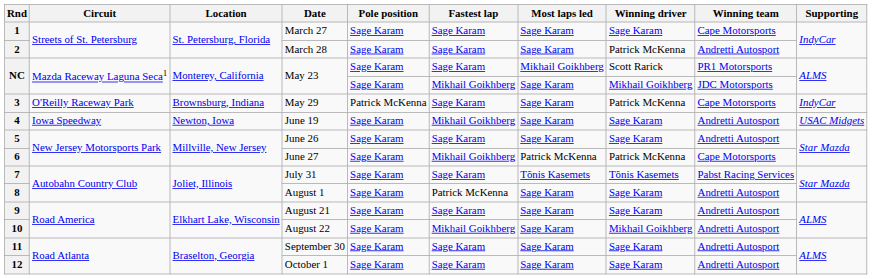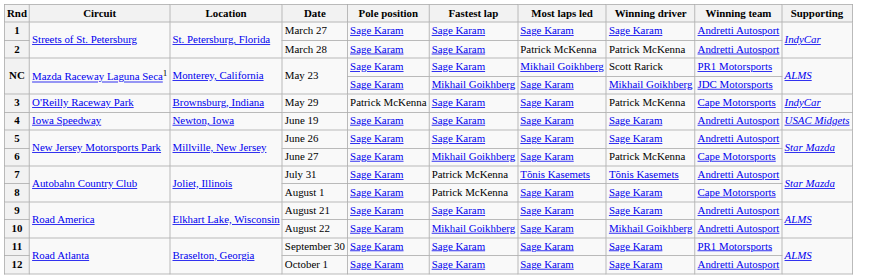 <table class="wikitable" style="font-size: 85%;">
 <tr>
 <th Round>Rnd</th>
 <th>Circuit</th>
 <th>Location</th>
 <th>Date</th>
 <th>Pole position</th>
 <th>Fastest lap</th>
 <th>Most laps led</th>
 <th>Winning driver</th>
 <th>Winning team</th>
 <th>Supporting</th>
 </tr>
 <tr>
 <th>1</th>
 <td rowspan=2><a href='#'>Streets of St. Petersburg</a></td>
 <td rowspan=2><a href='#'>St. Petersburg, Florida</a></td>
 <td>March 27</td>
 <td> <a href='#'>Sage Karam</a></td>
 <td> <a href='#'>Sage Karam</a></td>
 <td> <a href='#'>Sage Karam</a></td>
 <td> <a href='#'>Sage Karam</a></td>
-<td> <a href='#'>Cape Motorsports</a></td>
+<td> <a href='#'>Andretti Autosport</a></td>
 <td rowspan=2><em><a href='#'>IndyCar</a></em></td>
 </tr>
 <tr>
 <th>2</th>
 <td>March 28</td>
 <td> <a href='#'>Sage Karam</a></td>
 <td> <a href='#'>Sage Karam</a></td>
-<td> <a href='#'>Sage Karam</a></td>
+<td> Patrick McKenna</td>
 <td> Patrick McKenna</td>
 <td> <a href='#'>Andretti Autosport</a></td>
 </tr>
 <tr>
 <th rowspan=2>NC</th>
 <td rowspan=2><a href='#'>Mazda Raceway Laguna Seca</a><sup>1</sup></td>
 <td rowspan=2><a href='#'>Monterey, California</a></td>
 <td rowspan=2>May 23</td>
 <td> <a href='#'>Sage Karam</a></td>
 <td> <a href='#'>Sage Karam</a></td>
 <td> <a href='#'>Mikhail Goikhberg</a></td>
 <td> Scott Rarick</td>
 <td> <a href='#'>PR1 Motorsports</a></td>
 <td rowspan=2><em><a href='#'>ALMS</a></em></td>
 </tr>
 <tr>
 <td> <a href='#'>Sage Karam</a></td>
 <td> <a href='#'>Mikhail Goikhberg</a></td>
 <td> <a href='#'>Sage Karam</a></td>
 <td> <a href='#'>Mikhail Goikhberg</a></td>
 <td> <a href='#'>JDC Motorsports</a></td>
 </tr>
 <tr>
 <th>3</th>
 <td><a href='#'>O'Reilly Raceway Park</a></td>
 <td><a href='#'>Brownsburg, Indiana</a></td>
 <td>May 29</td>
 <td> Patrick McKenna</td>
 <td> <a href='#'>Sage Karam</a></td>
 <td> <a href='#'>Sage Karam</a></td>
 <td> Patrick McKenna</td>
 <td> <a href='#'>Cape Motorsports</a></td>
 <td><em><a href='#'>IndyCar</a></em></td>
 </tr>
 <tr>
 <th>4</th>
 <td><a href='#'>Iowa Speedway</a></td>
 <td><a href='#'>Newton, Iowa</a></td>
 <td>June 19</td>
 <td> <a href='#'>Sage Karam</a></td>
-<td> <a href='#'>Mikhail Goikhberg</a></td>
+<td> <a href='#'>Sage Karam</a></td>
 <td> <a href='#'>Sage Karam</a></td>
 <td> <a href='#'>Sage Karam</a></td>
 <td> <a href='#'>Andretti Autosport</a></td>
 <td><em><a href='#'>USAC Midgets</a></em></td>
 </tr>
 <tr>
 <th>5</th>
 <td rowspan=2><a href='#'>New Jersey Motorsports Park</a></td>
 <td rowspan=2><a href='#'>Millville, New Jersey</a></td>
 <td>June 26</td>
 <td> <a href='#'>Sage Karam</a></td>
 <td> <a href='#'>Sage Karam</a></td>
 <td> <a href='#'>Sage Karam</a></td>
 <td> <a href='#'>Sage Karam</a></td>
 <td> <a href='#'>Andretti Autosport</a></td>
 <td rowspan=2><em><a href='#'>Star Mazda</a></em></td>
 </tr>
 <tr>
 <th>6</th>
 <td>June 27</td>
 <td> <a href='#'>Sage Karam</a></td>
 <td> <a href='#'>Mikhail Goikhberg</a></td>
-<td> Patrick McKenna</td>
+<td> <a href='#'>Sage Karam</a></td>
 <td> Patrick McKenna</td>
 <td> <a href='#'>Cape Motorsports</a></td>
 </tr>
 <tr>
 <th>7</th>
 <td rowspan=2><a href='#'>Autobahn Country Club</a></td>
 <td rowspan=2><a href='#'>Joliet, Illinois</a></td>
 <td>July 31</td>
 <td> <a href='#'>Sage Karam</a></td>
-<td> <a href='#'>Sage Karam</a></td>
+<td> Patrick McKenna</td>
 <td> <a href='#'>Tõnis Kasemets</a></td>
 <td> <a href='#'>Tõnis Kasemets</a></td>
-<td> <a href='#'>Pabst Racing Services</a></td>
+<td> <a href='#'>Andretti Autosport</a></td>
 <td rowspan=2><em><a href='#'>Star Mazda</a></em></td>
 </tr>
 <tr>
 <th>8</th>
 <td>August 1</td>
 <td> <a href='#'>Sage Karam</a></td>
 <td> Patrick McKenna</td>
 <td> <a href='#'>Sage Karam</a></td>
 <td> <a href='#'>Sage Karam</a></td>
-<td> <a href='#'>Andretti Autosport</a></td>
+<td> <a href='#'>Cape Motorsports</a></td>
 </tr>
 <tr>
 <th>9</th>
 <td rowspan=2><a href='#'>Road America</a></td>
 <td rowspan=2><a href='#'>Elkhart Lake, Wisconsin</a></td>
 <td>August 21</td>
 <td> <a href='#'>Sage Karam</a></td>
 <td> <a href='#'>Sage Karam</a></td>
 <td> <a href='#'>Sage Karam</a></td>
 <td> <a href='#'>Sage Karam</a></td>
 <td> <a href='#'>Andretti Autosport</a></td>
 <td rowspan=2><em><a href='#'>ALMS</a></em></td>
 </tr>
 <tr>
 <th>10</th>
 <td>August 22</td>
 <td> <a href='#'>Sage Karam</a></td>
 <td> <a href='#'>Mikhail Goikhberg</a></td>
 <td> <a href='#'>Sage Karam</a></td>
 <td> <a href='#'>Mikhail Goikhberg</a></td>
 <td> <a href='#'>Andretti Autosport</a></td>
 </tr>
 <tr>
 <th>11</th>
 <td rowspan=2><a href='#'>Road Atlanta</a></td>
 <td rowspan=2><a href='#'>Braselton, Georgia</a></td>
 <td>September 30</td>
 <td> <a href='#'>Sage Karam</a></td>
 <td> <a href='#'>Sage Karam</a></td>
 <td> <a href='#'>Sage Karam</a></td>
 <td> <a href='#'>Sage Karam</a></td>
-<td> <a href='#'>Andretti Autosport</a></td>
+<td> <a href='#'>PR1 Motorsports</a></td>
 <td rowspan=2><em><a href='#'>ALMS</a></em></td>
 </tr>
 <tr>
 <th>12</th>
 <td>October 1</td>
 <td> <a href='#'>Sage Karam</a></td>
 <td> <a href='#'>Sage Karam</a></td>
 <td> <a href='#'>Sage Karam</a></td>
 <td> <a href='#'>Sage Karam</a></td>
 <td> <a href='#'>Andretti Autosport</a></td>
 </tr>
 </table>
